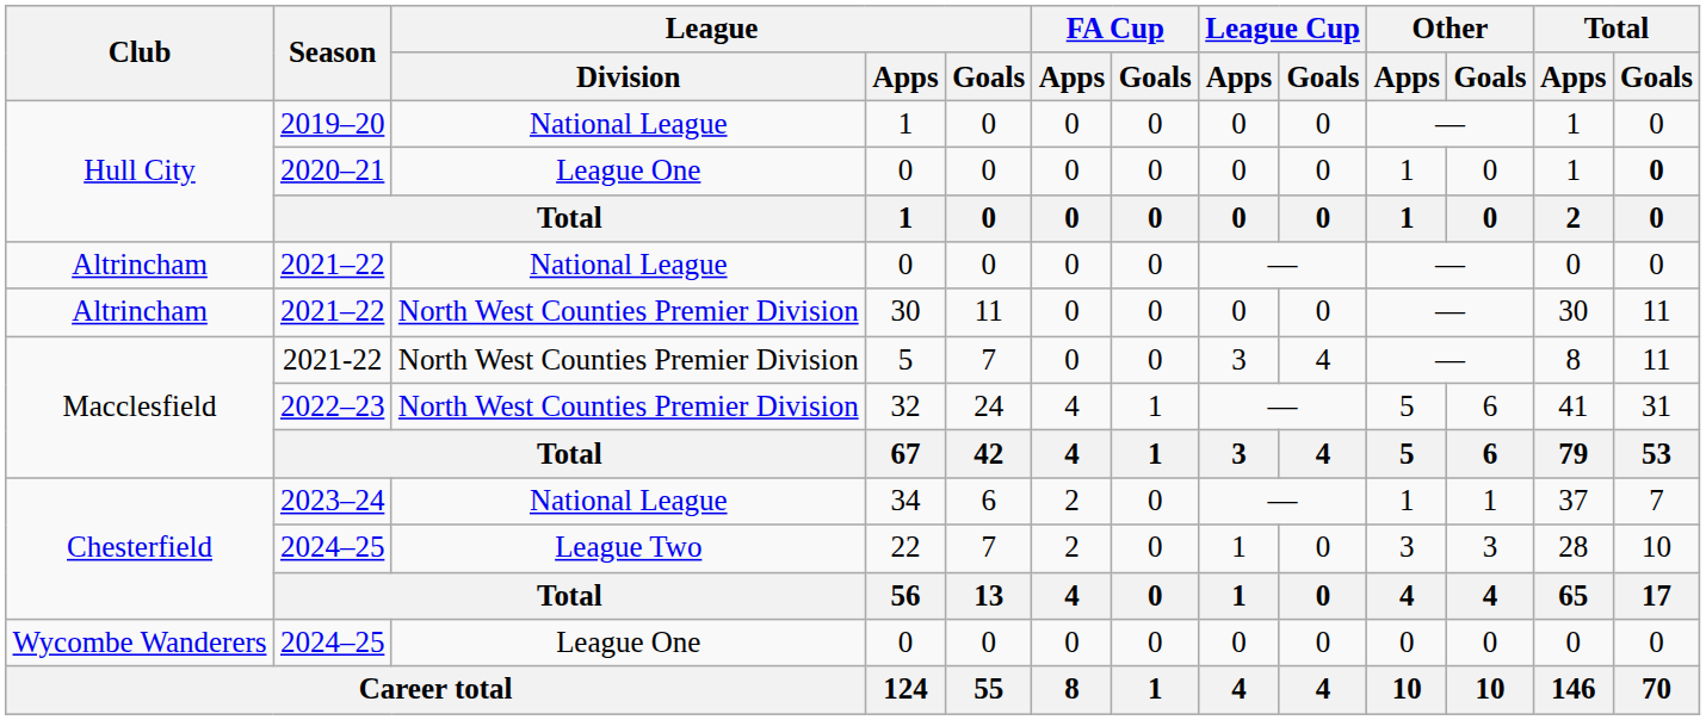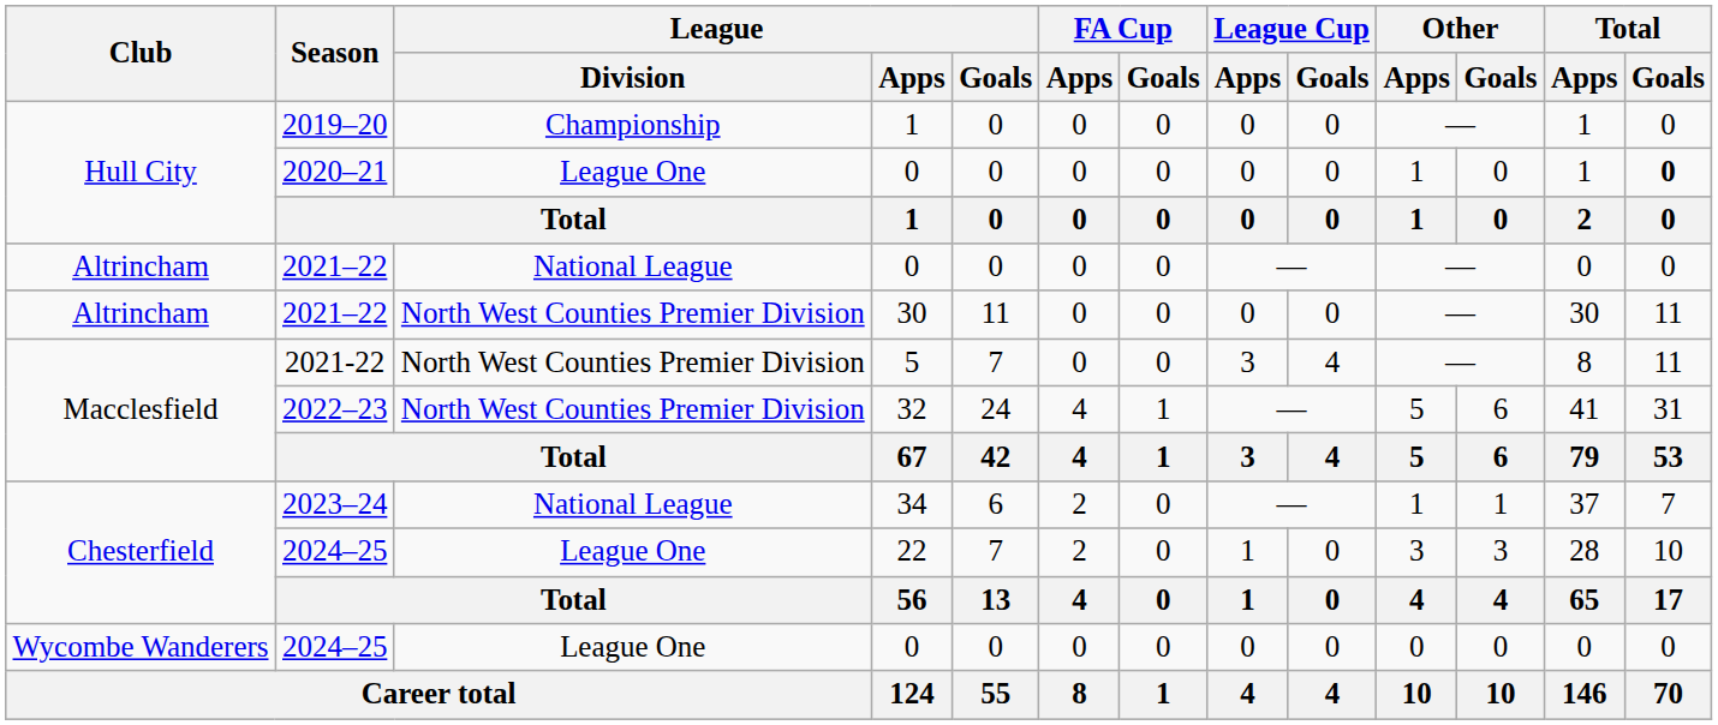 <table class="wikitable" style="text-align: center;">
 <tr>
 <th rowspan="2">Club</th>
 <th rowspan="2">Season</th>
 <th colspan="3">League</th>
 <th colspan="2"><a href='#'>FA Cup</a></th>
 <th colspan="2"><a href='#'>League Cup</a></th>
 <th colspan="2">Other</th>
 <th colspan="2">Total</th>
 </tr>
 <tr>
 <th>Division</th>
 <th>Apps</th>
 <th>Goals</th>
 <th>Apps</th>
 <th>Goals</th>
 <th>Apps</th>
 <th>Goals</th>
 <th>Apps</th>
 <th>Goals</th>
 <th>Apps</th>
 <th>Goals</th>
 </tr>
 <tr>
 <td rowspan="3"><a href='#'>Hull City</a></td>
 <td><a href='#'>2019–20</a></td>
-<td><a href='#'>National League</a></td>
+<td><a href='#'>Championship</a></td>
 <td>1</td>
 <td>0</td>
 <td>0</td>
 <td>0</td>
 <td>0</td>
 <td>0</td>
 <td colspan="2">—</td>
 <td>1</td>
 <td>0</td>
 </tr>
 <tr>
 <td><a href='#'>2020–21</a></td>
 <td><a href='#'>League One</a></td>
 <td>0</td>
 <td>0</td>
 <td>0</td>
 <td>0</td>
 <td>0</td>
 <td>0</td>
 <td>1</td>
 <td>0</td>
 <td>1</td>
 <td><strong>0</strong></td>
 </tr>
 <tr>
 <th colspan="2">Total</th>
 <th>1</th>
 <th>0</th>
 <th>0</th>
 <th>0</th>
 <th>0</th>
 <th>0</th>
 <th>1</th>
 <th>0</th>
 <th>2</th>
 <th>0</th>
 </tr>
 <tr>
 <td><a href='#'>Altrincham</a></td>
 <td><a href='#'>2021–22</a></td>
 <td><a href='#'>National League</a></td>
 <td>0</td>
 <td>0</td>
 <td>0</td>
 <td>0</td>
 <td colspan="2">—</td>
 <td colspan="2">—</td>
 <td>0</td>
 <td>0</td>
 </tr>
 <tr>
 <td><a href='#'>Altrincham</a></td>
 <td><a href='#'>2021–22</a></td>
 <td><a href='#'>North West Counties Premier Division</a></td>
 <td>30</td>
 <td>11</td>
 <td>0</td>
 <td>0</td>
 <td>0</td>
 <td>0</td>
 <td colspan="2">—</td>
 <td>30</td>
 <td>11</td>
 </tr>
 <tr>
 <td rowspan="3">Macclesfield</td>
 <td>2021-22</td>
 <td>North West Counties Premier Division</td>
 <td>5</td>
 <td>7</td>
 <td>0</td>
 <td>0</td>
 <td>3</td>
 <td>4</td>
 <td colspan="2">—</td>
 <td>8</td>
 <td>11</td>
 </tr>
 <tr>
 <td><a href='#'>2022–23</a></td>
 <td><a href='#'>North West Counties Premier Division</a></td>
 <td>32</td>
 <td>24</td>
 <td>4</td>
 <td>1</td>
 <td colspan="2">—</td>
 <td>5</td>
 <td>6</td>
 <td>41</td>
 <td>31</td>
 </tr>
 <tr>
 <th colspan="2">Total</th>
 <th>67</th>
 <th>42</th>
 <th>4</th>
 <th>1</th>
 <th>3</th>
 <th>4</th>
 <th>5</th>
 <th>6</th>
 <th>79</th>
 <th>53</th>
 </tr>
 <tr>
 <td rowspan="3"><a href='#'>Chesterfield</a></td>
 <td><a href='#'>2023–24</a></td>
 <td><a href='#'>National League</a></td>
 <td>34</td>
 <td>6</td>
 <td>2</td>
 <td>0</td>
 <td colspan="2">—</td>
 <td>1</td>
 <td>1</td>
 <td>37</td>
 <td>7</td>
 </tr>
 <tr>
 <td><a href='#'>2024–25</a></td>
-<td><a href='#'>League Two</a></td>
+<td><a href='#'>League One</a></td>
 <td>22</td>
 <td>7</td>
 <td>2</td>
 <td>0</td>
 <td>1</td>
 <td>0</td>
 <td>3</td>
 <td>3</td>
 <td>28</td>
 <td>10</td>
 </tr>
 <tr>
 <th colspan="2">Total</th>
 <th>56</th>
 <th>13</th>
 <th>4</th>
 <th>0</th>
 <th>1</th>
 <th>0</th>
 <th>4</th>
 <th>4</th>
 <th>65</th>
 <th>17</th>
 </tr>
 <tr>
 <td><a href='#'>Wycombe Wanderers</a></td>
 <td><a href='#'>2024–25</a></td>
 <td>League One</td>
 <td>0</td>
 <td>0</td>
 <td>0</td>
 <td>0</td>
 <td>0</td>
 <td>0</td>
 <td>0</td>
 <td>0</td>
 <td>0</td>
 <td>0</td>
 </tr>
 <tr>
 <th colspan="3">Career total</th>
 <th>124</th>
 <th>55</th>
 <th>8</th>
 <th>1</th>
 <th>4</th>
 <th>4</th>
 <th>10</th>
 <th>10</th>
 <th>146</th>
 <th>70</th>
 </tr>
 </table>
